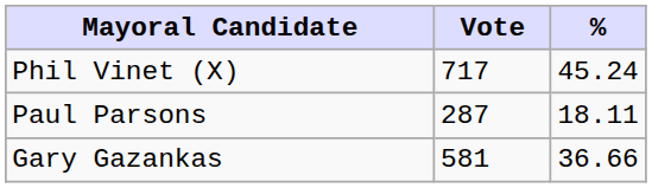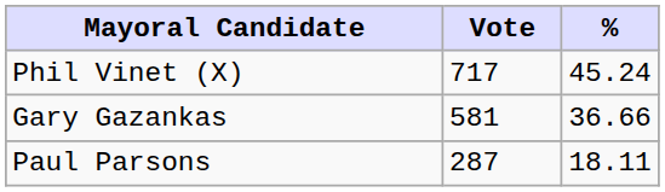 <table class="wikitable">
 <tr>
 <th style="background:#ddf; width:200px;">Mayoral Candidate </th>
 <th style="background:#ddf; width:50px;">Vote</th>
 <th style="background:#ddf; width:30px;">%</th>
 </tr>
 <tr>
 <td>Phil Vinet (X)</td>
 <td>717</td>
 <td>45.24</td>
 </tr>
 <tr>
+<td>Gary Gazankas</td>
+<td>581</td>
+<td>36.66</td>
+</tr>
+<tr>
 <td>Paul Parsons</td>
 <td>287</td>
 <td>18.11</td>
 </tr>
-<tr>
-<td>Gary Gazankas</td>
-<td>581</td>
-<td>36.66</td>
-</tr>
 </table>
